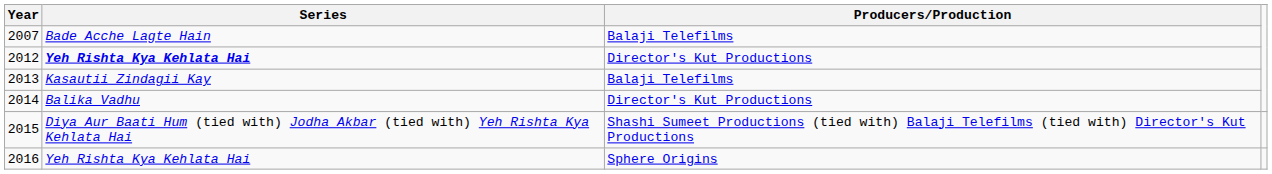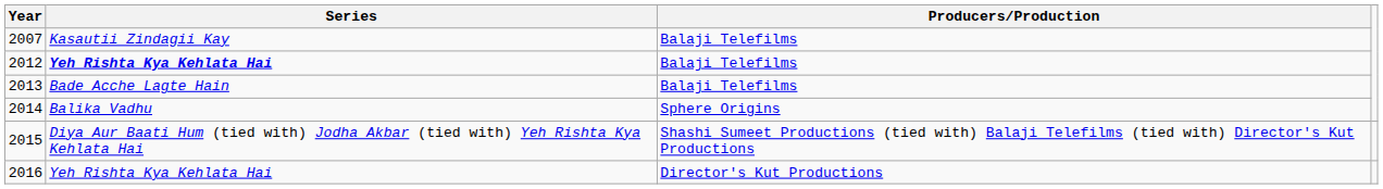 <table class="wikitable">
 <tr>
 <th>Year</th>
 <th>Series</th>
 <th>Producers/Production</th>
 </tr>
 <tr>
 <td>2007</td>
-<td><em><a href='#'>Bade Acche Lagte Hain</a></em></td>
+<td><em><a href='#'>Kasautii Zindagii Kay</a></em></td>
 <td><a href='#'>Balaji Telefilms</a></td>
 </tr>
 <tr>
 <td>2012</td>
 <td><strong><em><a href='#'>Yeh Rishta Kya Kehlata Hai</a></em></strong></td>
-<td><a href='#'>Director's Kut Productions</a></td>
+<td><a href='#'>Balaji Telefilms</a></td>
 </tr>
 <tr>
 <td>2013</td>
-<td><em><a href='#'>Kasautii Zindagii Kay</a></em></td>
+<td><em><a href='#'>Bade Acche Lagte Hain</a></em></td>
 <td><a href='#'>Balaji Telefilms</a></td>
 </tr>
 <tr>
 <td>2014</td>
 <td><em><a href='#'>Balika Vadhu</a></em></td>
-<td><a href='#'>Director's Kut Productions</a></td>
+<td><a href='#'>Sphere Origins</a></td>
 </tr>
 <tr>
 <td>2015</td>
 <td><em><a href='#'>Diya Aur Baati Hum</a></em> (tied with) <em><a href='#'>Jodha Akbar</a></em> (tied with) <em><a href='#'>Yeh Rishta Kya Kehlata Hai</a></em></td>
 <td><a href='#'>Shashi Sumeet Productions</a> (tied with) <a href='#'>Balaji Telefilms</a>  (tied with) <a href='#'>Director's Kut Productions</a></td>
 <td></td>
 </tr>
 <tr>
 <td>2016</td>
 <td><em><a href='#'>Yeh Rishta Kya Kehlata Hai</a></em></td>
-<td><a href='#'>Sphere Origins</a></td>
+<td><a href='#'>Director's Kut Productions</a></td>
 </tr>
 </table>
